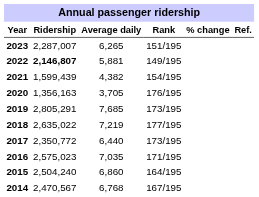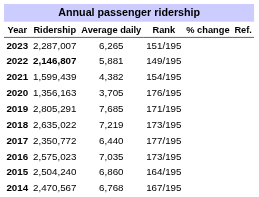 <table class="toccolours" cellpadding="4" cellspacing="0" style="text-align:right;">
 <tr>
 <th colspan="6"  style="background-color:#ccf; background-color:#ccf; font-size:110%; text-align:center;">Annual passenger ridership</th>
 </tr>
 <tr style="font-size:95%; text-align:center">
 <th style="border-bottom:1px solid black">Year</th>
 <th style="border-bottom:1px solid black">Ridership</th>
 <th style="border-bottom:1px solid black">Average daily</th>
 <th style="border-bottom:1px solid black">Rank</th>
 <th style="border-bottom:1px solid black">% change</th>
 <th style="border-bottom:1px solid black">Ref.</th>
 </tr>
 <tr style="text-align:center;">
 <td><strong>2023</strong></td>
 <td>2,287,007</td>
 <td>6,265</td>
 <td>151/195</td>
 <td></td>
 <td></td>
 </tr>
 <tr style="text-align:center;">
 <td><strong>2022</strong></td>
 <td><strong>2,146,807</strong></td>
 <td>5,881</td>
 <td>149/195</td>
 <td></td>
 <td></td>
 </tr>
 <tr style="text-align:center;">
 <td><strong>2021</strong></td>
 <td>1,599,439</td>
 <td>4,382</td>
 <td>154/195</td>
 <td></td>
 <td></td>
 </tr>
 <tr style="text-align:center;">
 <td><strong>2020</strong></td>
 <td>1,356,163</td>
 <td>3,705</td>
 <td>176/195</td>
 <td></td>
 <td></td>
 </tr>
 <tr style="text-align:center;">
 <td><strong>2019</strong></td>
 <td>2,805,291</td>
 <td>7,685</td>
-<td>173/195</td>
+<td>171/195</td>
 <td></td>
 <td></td>
 </tr>
 <tr style="text-align:center;">
 <td><strong>2018</strong></td>
 <td>2,635,022</td>
 <td>7,219</td>
-<td>177/195</td>
+<td>173/195</td>
 <td></td>
 <td></td>
 </tr>
 <tr style="text-align:center;">
 <td><strong>2017</strong></td>
 <td>2,350,772</td>
 <td>6,440</td>
-<td>173/195</td>
+<td>177/195</td>
 <td></td>
 <td></td>
 </tr>
 <tr style="text-align:center;">
 <td><strong>2016</strong></td>
 <td>2,575,023</td>
 <td>7,035</td>
-<td>171/195</td>
+<td>173/195</td>
 <td></td>
 <td></td>
 </tr>
 <tr style="text-align:center;">
 <td><strong>2015</strong></td>
 <td>2,504,240</td>
 <td>6,860</td>
 <td>164/195</td>
 <td></td>
 <td></td>
 </tr>
 <tr style="text-align:center;">
 <td><strong>2014</strong></td>
 <td>2,470,567</td>
 <td>6,768</td>
 <td>167/195</td>
 <td></td>
 <td></td>
 </tr>
 </table>
